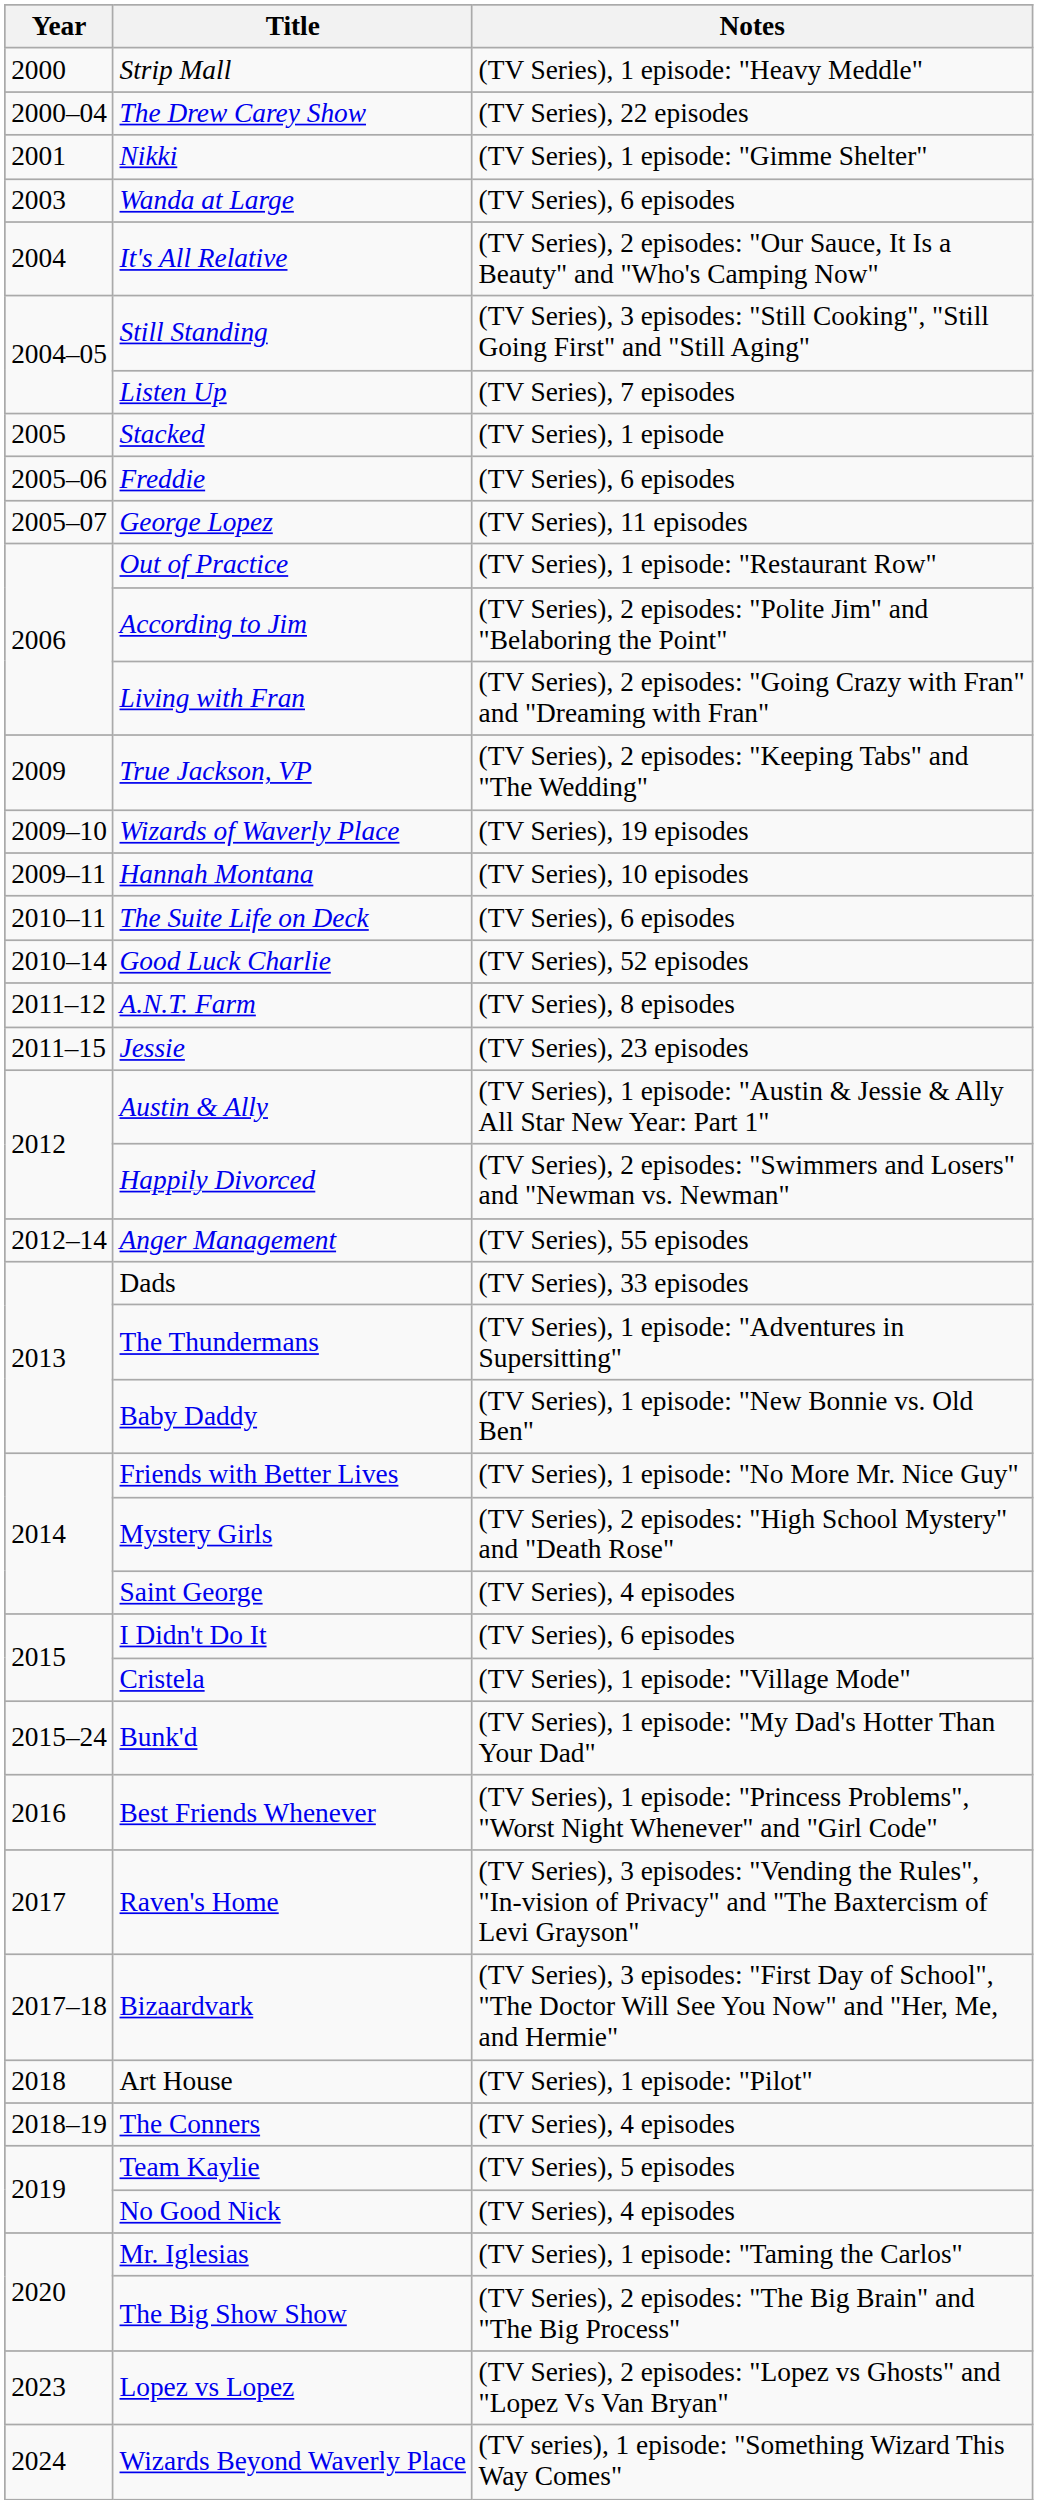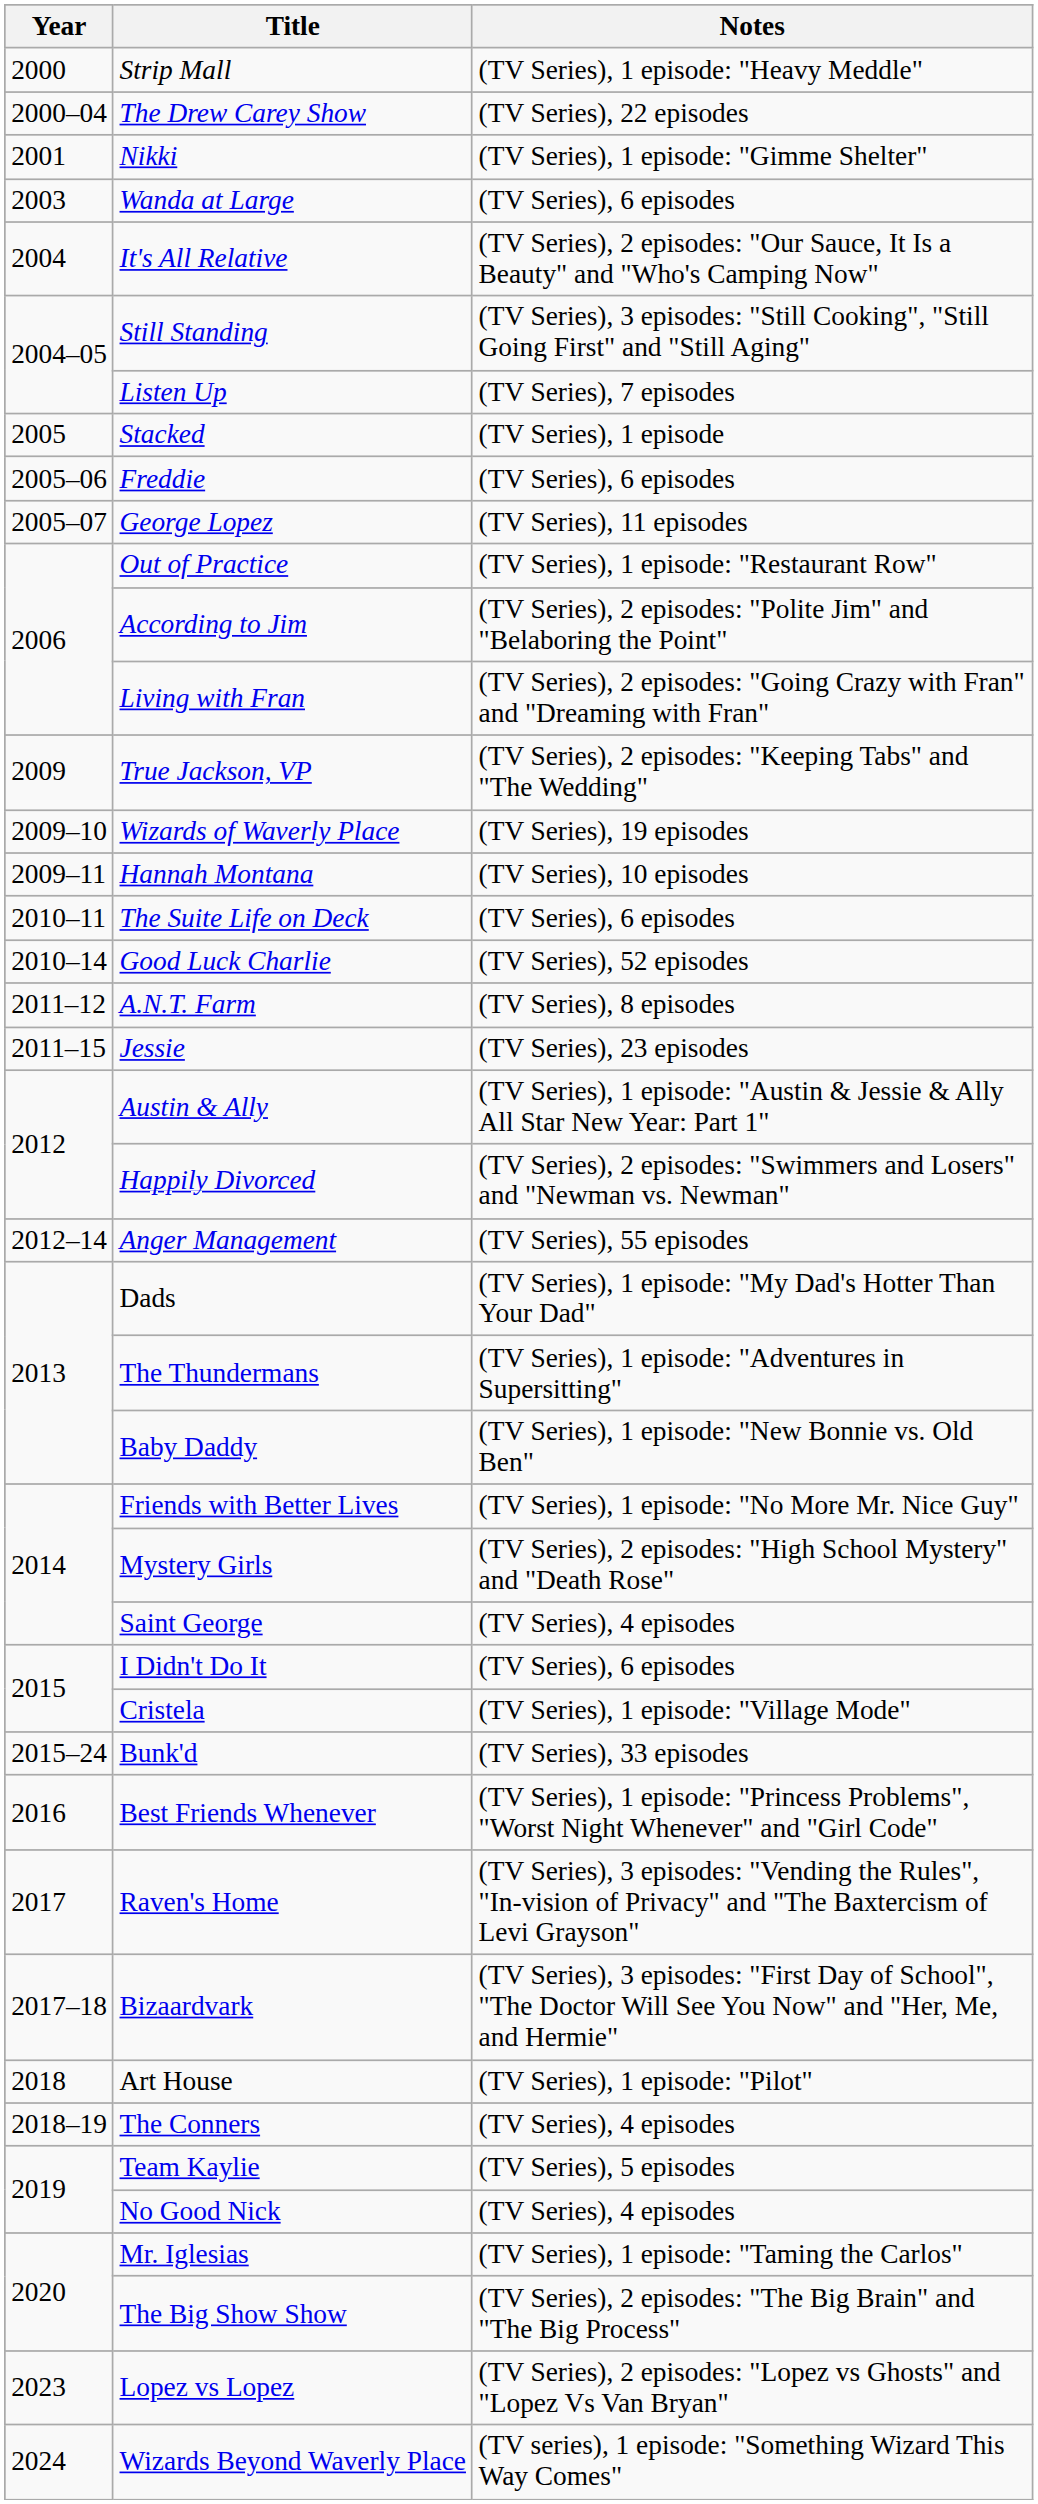 <table class="wikitable sortable">
 <tr>
 <th>Year</th>
 <th>Title</th>
 <th class="unsortable" style="width:20em;">Notes</th>
 </tr>
 <tr>
 <td>2000</td>
 <td><em>Strip Mall</em></td>
 <td>(TV Series), 1 episode: "Heavy Meddle"</td>
 </tr>
 <tr>
 <td>2000–04</td>
 <td><em><a href='#'>The Drew Carey Show</a></em></td>
 <td>(TV Series), 22 episodes</td>
 </tr>
 <tr>
 <td>2001</td>
 <td><em><a href='#'>Nikki</a></em></td>
 <td>(TV Series), 1 episode: "Gimme Shelter"</td>
 </tr>
 <tr>
 <td>2003</td>
 <td><em><a href='#'>Wanda at Large</a></em></td>
 <td>(TV Series), 6 episodes</td>
 </tr>
 <tr>
 <td>2004</td>
 <td><em><a href='#'>It's All Relative</a></em></td>
 <td>(TV Series), 2 episodes: "Our Sauce, It Is a Beauty" and "Who's Camping Now"</td>
 </tr>
 <tr>
 <td rowspan="2">2004–05</td>
 <td><em><a href='#'>Still Standing</a></em></td>
 <td>(TV Series), 3 episodes: "Still Cooking", "Still Going First" and "Still Aging"</td>
 </tr>
 <tr>
 <td><em><a href='#'>Listen Up</a></em></td>
 <td>(TV Series), 7 episodes</td>
 </tr>
 <tr>
 <td>2005</td>
 <td><em><a href='#'>Stacked</a></em></td>
 <td>(TV Series), 1 episode</td>
 </tr>
 <tr>
 <td>2005–06</td>
 <td><em><a href='#'>Freddie</a></em></td>
 <td>(TV Series), 6 episodes</td>
 </tr>
 <tr>
 <td>2005–07</td>
 <td><em><a href='#'>George Lopez</a></em></td>
 <td>(TV Series), 11 episodes</td>
 </tr>
 <tr>
 <td rowspan="3">2006</td>
 <td><em><a href='#'>Out of Practice</a></em></td>
 <td>(TV Series), 1 episode: "Restaurant Row"</td>
 </tr>
 <tr>
 <td><em><a href='#'>According to Jim</a></em></td>
 <td>(TV Series), 2 episodes: "Polite Jim" and "Belaboring the Point"</td>
 </tr>
 <tr>
 <td><em><a href='#'>Living with Fran</a></em></td>
 <td>(TV Series), 2 episodes: "Going Crazy with Fran" and "Dreaming with Fran"</td>
 </tr>
 <tr>
 <td>2009</td>
 <td><em><a href='#'>True Jackson, VP</a></em></td>
 <td>(TV Series), 2 episodes: "Keeping Tabs" and "The Wedding"</td>
 </tr>
 <tr>
 <td>2009–10</td>
 <td><em><a href='#'>Wizards of Waverly Place</a></em></td>
 <td>(TV Series), 19 episodes</td>
 </tr>
 <tr>
 <td>2009–11</td>
 <td><em><a href='#'>Hannah Montana</a></em></td>
 <td>(TV Series), 10 episodes</td>
 </tr>
 <tr>
 <td>2010–11</td>
 <td><em><a href='#'>The Suite Life on Deck</a></em></td>
 <td>(TV Series), 6 episodes</td>
 </tr>
 <tr>
 <td>2010–14</td>
 <td><em><a href='#'>Good Luck Charlie</a></em></td>
 <td>(TV Series), 52 episodes</td>
 </tr>
 <tr>
 <td>2011–12</td>
 <td><em><a href='#'>A.N.T. Farm</a></em></td>
 <td>(TV Series), 8 episodes</td>
 </tr>
 <tr>
 <td>2011–15</td>
 <td><em><a href='#'>Jessie</a></em></td>
 <td>(TV Series), 23 episodes</td>
 </tr>
 <tr>
 <td rowspan="2">2012</td>
 <td><em><a href='#'>Austin & Ally</a></em></td>
 <td>(TV Series), 1 episode: "Austin & Jessie & Ally All Star New Year: Part 1"</td>
 </tr>
 <tr>
 <td><em><a href='#'>Happily Divorced</a></em></td>
 <td>(TV Series), 2 episodes: "Swimmers and Losers" and "Newman vs. Newman"</td>
 </tr>
 <tr>
 <td>2012–14</td>
 <td><em><a href='#'>Anger Management</a></em></td>
 <td>(TV Series), 55 episodes</td>
 </tr>
 <tr>
 <td rowspan="3">2013</td>
 <td>Dads<em></td>
-<td>(TV Series), 33 episodes</td>
+<td>(TV Series), 1 episode: "My Dad's Hotter Than Your Dad"</td>
 </tr>
 <tr>
 <td></em><a href='#'>The Thundermans</a><em></td>
 <td>(TV Series), 1 episode: "Adventures in Supersitting"</td>
 </tr>
 <tr>
 <td></em><a href='#'>Baby Daddy</a><em></td>
 <td>(TV Series), 1 episode: "New Bonnie vs. Old Ben"</td>
 </tr>
 <tr>
 <td rowspan="3">2014</td>
 <td></em><a href='#'>Friends with Better Lives</a><em></td>
 <td>(TV Series), 1 episode: "No More Mr. Nice Guy"</td>
 </tr>
 <tr>
 <td></em><a href='#'>Mystery Girls</a><em></td>
 <td>(TV Series), 2 episodes: "High School Mystery" and "Death Rose"</td>
 </tr>
 <tr>
 <td></em><a href='#'>Saint George</a><em></td>
 <td>(TV Series), 4 episodes</td>
 </tr>
 <tr>
 <td rowspan="2">2015</td>
 <td></em><a href='#'>I Didn't Do It</a><em></td>
 <td>(TV Series), 6 episodes</td>
 </tr>
 <tr>
 <td></em><a href='#'>Cristela</a><em></td>
 <td>(TV Series), 1 episode: "Village Mode"</td>
 </tr>
 <tr>
 <td>2015–24</td>
 <td></em><a href='#'>Bunk'd</a><em></td>
-<td>(TV Series), 1 episode: "My Dad's Hotter Than Your Dad"</td>
+<td>(TV Series), 33 episodes</td>
 </tr>
 <tr>
 <td>2016</td>
 <td></em><a href='#'>Best Friends Whenever</a><em></td>
 <td>(TV Series), 1 episode: "Princess Problems", "Worst Night Whenever" and "Girl Code"</td>
 </tr>
 <tr>
 <td>2017</td>
 <td></em><a href='#'>Raven's Home</a><em></td>
 <td>(TV Series), 3 episodes: "Vending the Rules", "In-vision of Privacy" and "The Baxtercism of Levi Grayson"</td>
 </tr>
 <tr>
 <td>2017–18</td>
 <td></em><a href='#'>Bizaardvark</a><em></td>
 <td>(TV Series), 3 episodes: "First Day of School", "The Doctor Will See You Now" and "Her, Me, and Hermie"</td>
 </tr>
 <tr>
 <td>2018</td>
 <td></em>Art House<em></td>
 <td>(TV Series), 1 episode: "Pilot"</td>
 </tr>
 <tr>
 <td>2018–19</td>
 <td></em><a href='#'>The Conners</a><em></td>
 <td>(TV Series), 4 episodes</td>
 </tr>
 <tr>
 <td rowspan="2">2019</td>
 <td></em><a href='#'>Team Kaylie</a><em></td>
 <td>(TV Series), 5 episodes</td>
 </tr>
 <tr>
 <td></em><a href='#'>No Good Nick</a><em></td>
 <td>(TV Series), 4 episodes</td>
 </tr>
 <tr>
 <td rowspan="2">2020</td>
 <td></em><a href='#'>Mr. Iglesias</a><em></td>
 <td>(TV Series), 1 episode: "Taming the Carlos"</td>
 </tr>
 <tr>
 <td></em><a href='#'>The Big Show Show</a><em></td>
 <td>(TV Series), 2 episodes: "The Big Brain" and "The Big Process"</td>
 </tr>
 <tr>
 <td>2023</td>
 <td></em><a href='#'>Lopez vs Lopez</a><em></td>
 <td>(TV Series), 2 episodes: "Lopez vs Ghosts" and "Lopez Vs Van Bryan"</td>
 </tr>
 <tr>
 <td>2024</td>
 <td></em><a href='#'>Wizards Beyond Waverly Place</a><em></td>
 <td>(TV series), 1 episode: "Something Wizard This Way Comes"</td>
 </tr>
 </table>
